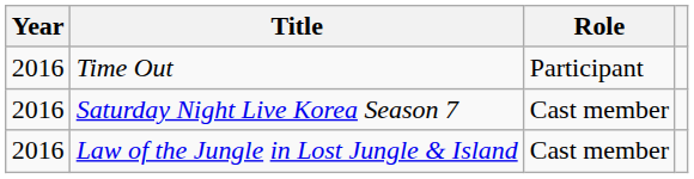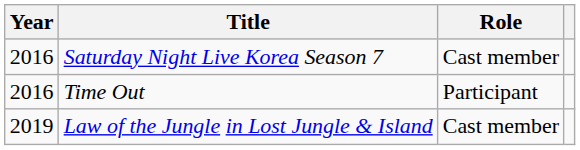 <table class="wikitable sortable plainrowheaders">
 <tr>
 <th scope="col">Year</th>
 <th scope="col">Title</th>
 <th scope="col">Role</th>
 <th scope="col" class="unsortable"></th>
 </tr>
 <tr>
 <td>2016</td>
-<td><em>Time Out</em></td>
-<td>Participant</td>
-<td></td>
-</tr>
-<tr>
-<td>2016</td>
 <td><em><a href='#'>Saturday Night Live Korea</a> Season 7</em></td>
 <td>Cast member</td>
 <td></td>
 </tr>
 <tr>
 <td>2016</td>
+<td><em>Time Out</em></td>
+<td>Participant</td>
+<td></td>
+</tr>
+<tr>
+<td>2019</td>
 <td><em><a href='#'>Law of the Jungle</a> <a href='#'>in Lost Jungle & Island</a></em></td>
 <td>Cast member</td>
 <td></td>
 </tr>
 </table>
